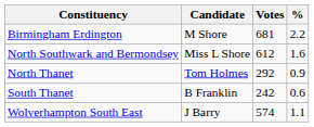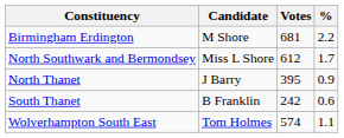 <table class="wikitable sortable">
 <tr>
 <th>Constituency</th>
 <th>Candidate</th>
 <th>Votes</th>
 <th>%</th>
 </tr>
 <tr>
 <td><a href='#'>Birmingham Erdington</a></td>
 <td>M Shore</td>
 <td>681</td>
 <td>2.2</td>
 </tr>
 <tr>
 <td><a href='#'>North Southwark and Bermondsey</a></td>
 <td>Miss L Shore</td>
 <td>612</td>
-<td>1.6</td>
+<td>1.7</td>
 </tr>
 <tr>
 <td><a href='#'>North Thanet</a></td>
-<td><a href='#'>Tom Holmes</a></td>
-<td>292</td>
+<td>J Barry</td>
+<td>395</td>
 <td>0.9</td>
 </tr>
 <tr>
 <td><a href='#'>South Thanet</a></td>
 <td>B Franklin</td>
 <td>242</td>
 <td>0.6</td>
 </tr>
 <tr>
 <td><a href='#'>Wolverhampton South East</a></td>
-<td>J Barry</td>
+<td><a href='#'>Tom Holmes</a></td>
 <td>574</td>
 <td>1.1</td>
 </tr>
 </table>
